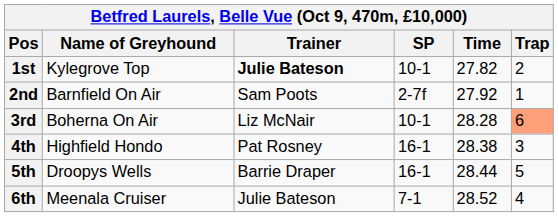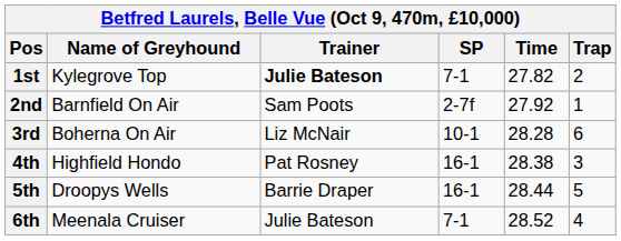 <table class="wikitable">
 <tr>
 <th colspan="6"><a href='#'>Betfred Laurels</a>, <a href='#'>Belle Vue</a> (Oct 9, 470m, £10,000)</th>
 </tr>
 <tr>
 <th width=30>Pos</th>
 <th width=180>Name of Greyhound</th>
 <th width=150>Trainer</th>
 <th width=50>SP</th>
 <th width=50>Time</th>
 <th width=30>Trap</th>
 </tr>
 <tr>
 <th>1st</th>
 <td>Kylegrove Top</td>
 <td><strong>Julie Bateson</strong></td>
-<td>10-1</td>
+<td>7-1</td>
 <td>27.82</td>
 <td>2</td>
 </tr>
 <tr>
 <th>2nd</th>
 <td>Barnfield On Air</td>
 <td>Sam Poots</td>
 <td>2-7f</td>
 <td>27.92</td>
 <td>1</td>
 </tr>
 <tr>
 <th>3rd</th>
 <td>Boherna On Air</td>
 <td>Liz McNair</td>
 <td>10-1</td>
 <td>28.28</td>
-<td style="background: lightsalmon;">6</td>
+<td>6</td>
 </tr>
 <tr>
 <th>4th</th>
 <td>Highfield Hondo</td>
 <td>Pat Rosney</td>
 <td>16-1</td>
 <td>28.38</td>
 <td>3</td>
 </tr>
 <tr>
 <th>5th</th>
 <td>Droopys Wells</td>
 <td>Barrie Draper</td>
 <td>16-1</td>
 <td>28.44</td>
 <td>5</td>
 </tr>
 <tr>
 <th>6th</th>
 <td>Meenala Cruiser</td>
 <td>Julie Bateson</td>
 <td>7-1</td>
 <td>28.52</td>
 <td>4</td>
 </tr>
 </table>
